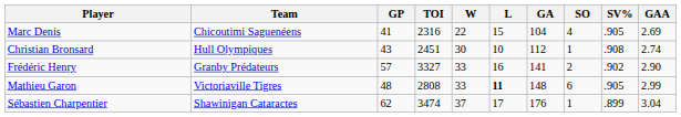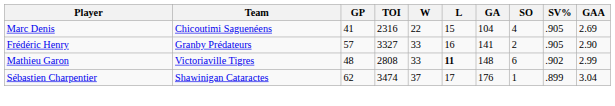 <table class="wikitable" style="width: 75%">
 <tr>
 <th width=25%>Player</th>
 <th width=25%>Team</th>
 <th width=5%>GP</th>
 <th width=5%>TOI</th>
 <th width=5%>W</th>
 <th width=5%>L</th>
 <th width=5%>GA</th>
 <th width=5%>SO</th>
 <th width=5%>SV%</th>
 <th width=5%>GAA</th>
 </tr>
 <tr>
 <td><a href='#'>Marc Denis</a></td>
 <td><a href='#'>Chicoutimi Saguenéens</a></td>
 <td>41</td>
 <td>2316</td>
 <td>22</td>
 <td>15</td>
 <td>104</td>
 <td>4</td>
 <td>.905</td>
 <td>2.69</td>
 </tr>
 <tr>
-<td><a href='#'>Christian Bronsard</a></td>
-<td><a href='#'>Hull Olympiques</a></td>
-<td>43</td>
-<td>2451</td>
-<td>30</td>
-<td>10</td>
-<td>112</td>
-<td>1</td>
-<td>.908</td>
-<td>2.74</td>
-</tr>
-<tr>
 <td><a href='#'>Frédéric Henry</a></td>
 <td><a href='#'>Granby Prédateurs</a></td>
 <td>57</td>
 <td>3327</td>
 <td>33</td>
 <td>16</td>
 <td>141</td>
 <td>2</td>
-<td>.902</td>
+<td>.905</td>
 <td>2.90</td>
 </tr>
 <tr>
 <td><a href='#'>Mathieu Garon</a></td>
 <td><a href='#'>Victoriaville Tigres</a></td>
 <td>48</td>
 <td>2808</td>
 <td>33</td>
 <td><strong>11</strong></td>
 <td>148</td>
 <td>6</td>
-<td>.905</td>
+<td>.902</td>
 <td>2.99</td>
 </tr>
 <tr>
 <td><a href='#'>Sébastien Charpentier</a></td>
 <td><a href='#'>Shawinigan Cataractes</a></td>
 <td>62</td>
 <td>3474</td>
 <td>37</td>
 <td>17</td>
 <td>176</td>
 <td>1</td>
 <td>.899</td>
 <td>3.04</td>
 </tr>
 </table>
